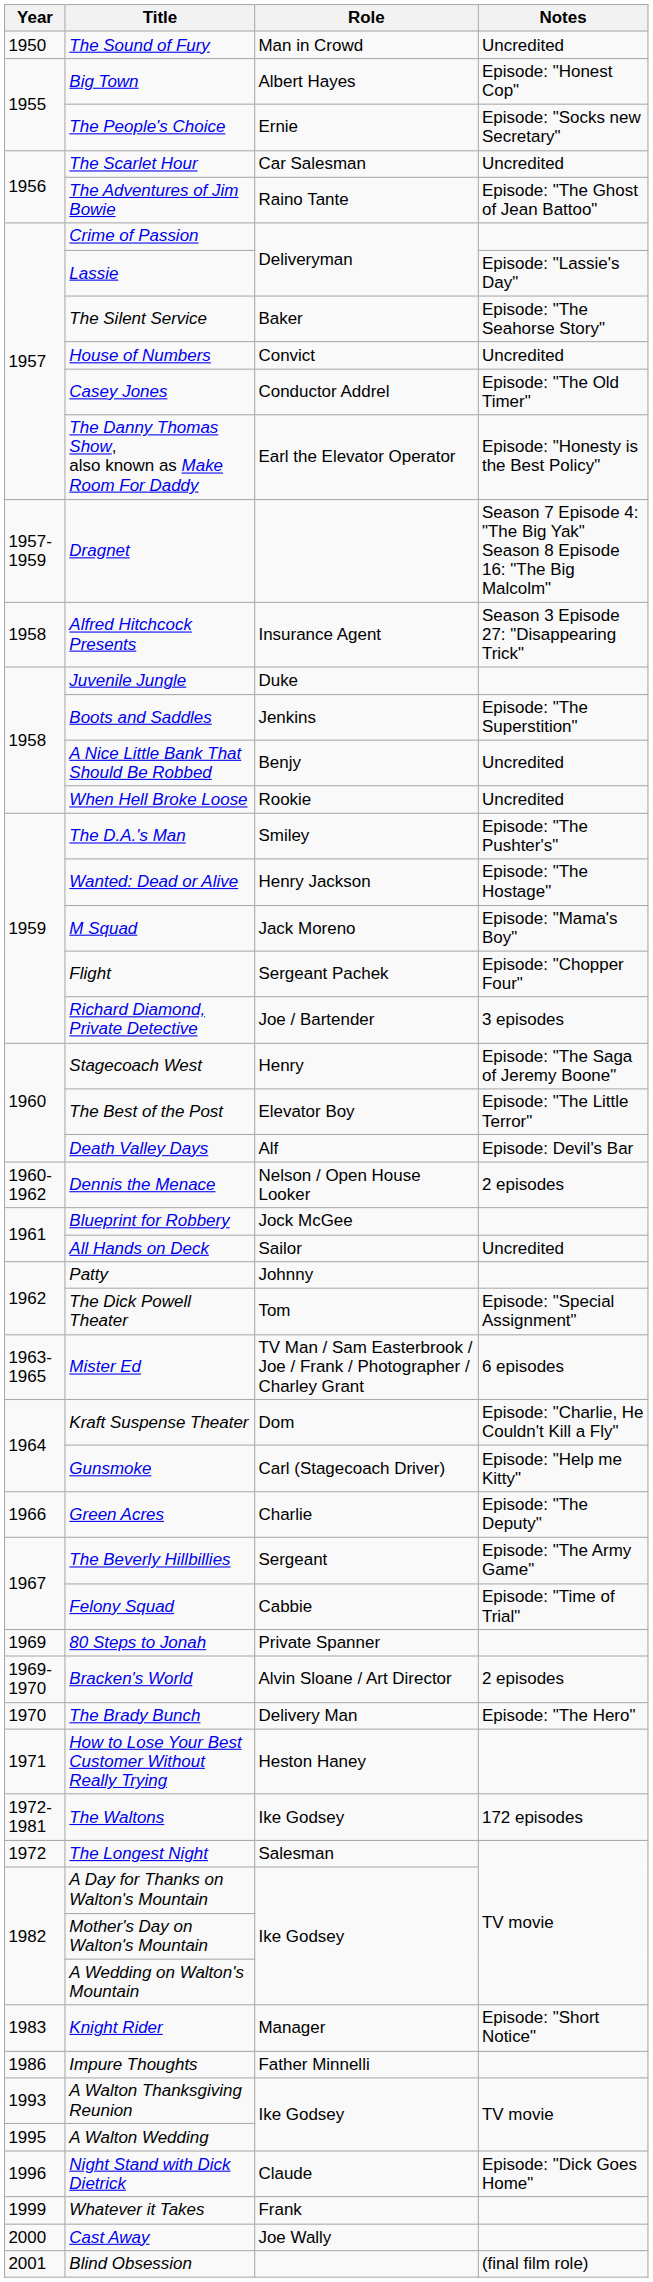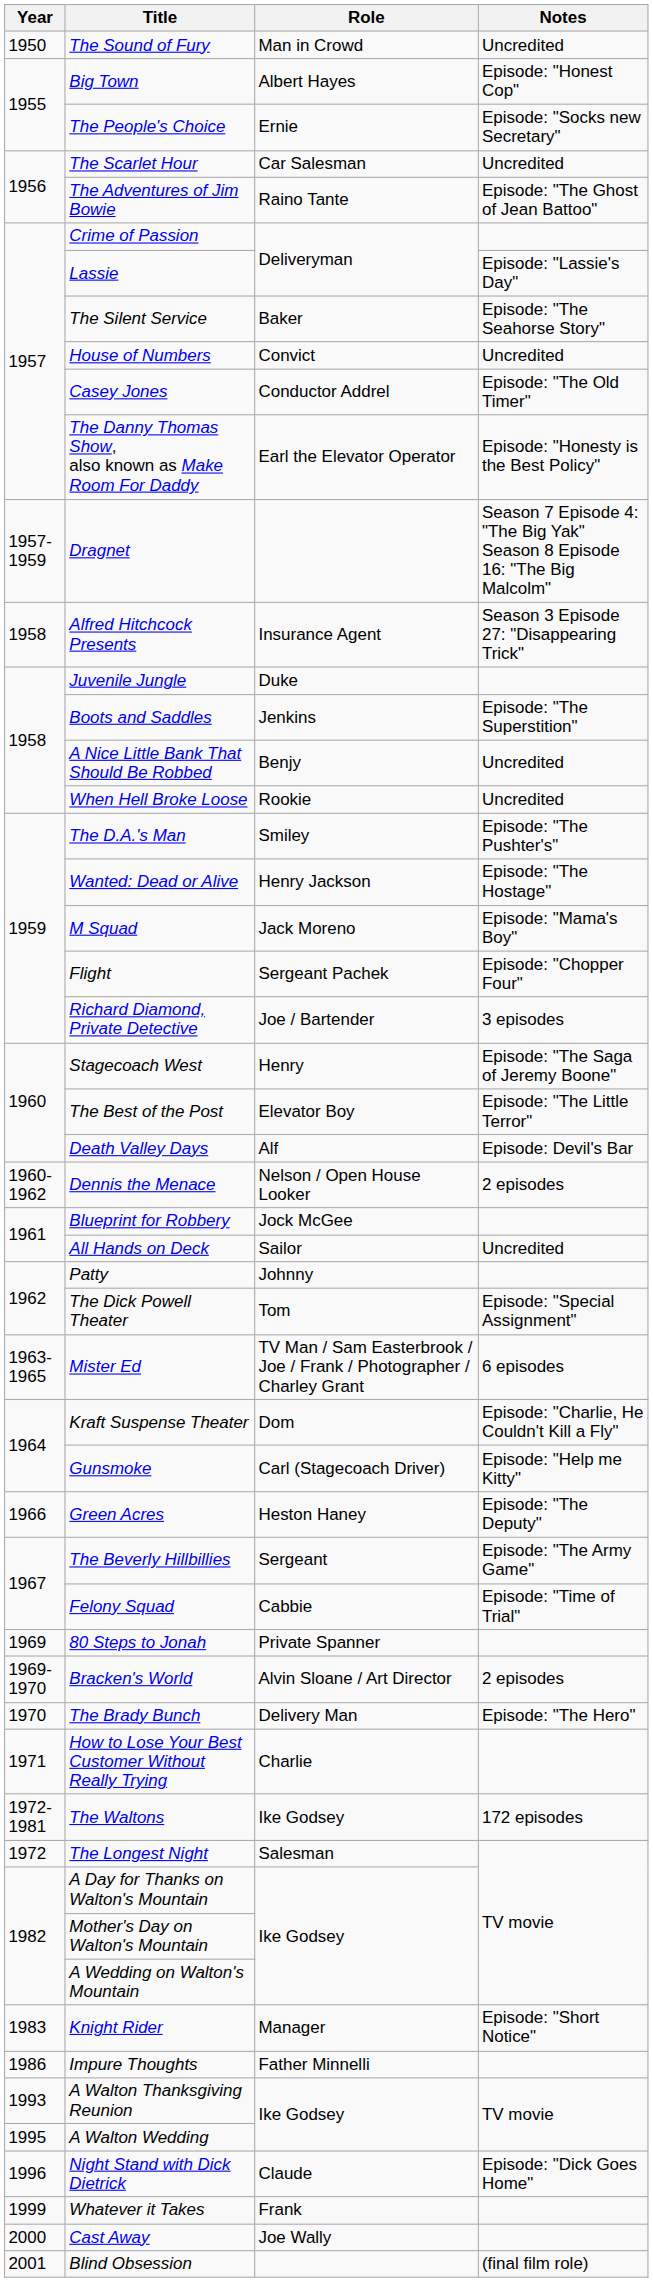 <table class="wikitable sortable">
 <tr>
 <th>Year</th>
 <th>Title</th>
 <th>Role</th>
 <th class="unsortable">Notes</th>
 </tr>
 <tr>
 <td>1950</td>
 <td><em><a href='#'>The Sound of Fury</a></em></td>
 <td>Man in Crowd</td>
 <td>Uncredited</td>
 </tr>
 <tr>
 <td rowspan=2>1955</td>
 <td><em><a href='#'>Big Town</a></em></td>
 <td>Albert Hayes</td>
 <td>Episode: "Honest Cop"</td>
 </tr>
 <tr>
 <td><em><a href='#'>The People's Choice</a></em></td>
 <td>Ernie</td>
 <td>Episode: "Socks new Secretary"</td>
 </tr>
 <tr>
 <td rowspan=2>1956</td>
 <td><em><a href='#'>The Scarlet Hour</a></em></td>
 <td>Car Salesman</td>
 <td>Uncredited</td>
 </tr>
 <tr>
 <td><em><a href='#'>The Adventures of Jim Bowie</a></em></td>
 <td>Raino Tante</td>
 <td>Episode: "The Ghost of Jean Battoo"</td>
 </tr>
 <tr>
 <td rowspan=6>1957</td>
 <td><em><a href='#'>Crime of Passion</a></em></td>
 <td rowspan=2>Deliveryman</td>
 <td></td>
 </tr>
 <tr>
 <td><em><a href='#'>Lassie</a></em></td>
 <td>Episode: "Lassie's Day"</td>
 </tr>
 <tr>
 <td><em>The Silent Service</em></td>
 <td>Baker</td>
 <td>Episode: "The Seahorse Story"</td>
 </tr>
 <tr>
 <td><em><a href='#'>House of Numbers</a></em></td>
 <td>Convict</td>
 <td>Uncredited</td>
 </tr>
 <tr>
 <td><em><a href='#'>Casey Jones</a></em></td>
 <td>Conductor Addrel</td>
 <td>Episode: "The Old Timer"</td>
 </tr>
 <tr>
 <td><em><a href='#'>The Danny Thomas Show</a></em>,<br> also known as <em><a href='#'>Make Room For Daddy</a></em></td>
 <td>Earl the Elevator Operator</td>
 <td>Episode: "Honesty is the Best Policy"</td>
 </tr>
 <tr>
 <td>1957-1959</td>
 <td><em><a href='#'>Dragnet</a></em></td>
 <td></td>
 <td>Season 7 Episode 4: "The Big Yak" <br> Season 8 Episode 16: "The Big Malcolm"</td>
 </tr>
 <tr>
 <td>1958</td>
 <td><em><a href='#'>Alfred Hitchcock Presents</a></em></td>
 <td>Insurance Agent</td>
 <td>Season 3 Episode 27: "Disappearing Trick"</td>
 </tr>
 <tr>
 <td rowspan=4>1958</td>
 <td><em><a href='#'>Juvenile Jungle</a></em></td>
 <td>Duke</td>
 <td></td>
 </tr>
 <tr>
 <td><em><a href='#'>Boots and Saddles</a></em></td>
 <td>Jenkins</td>
 <td>Episode: "The Superstition"</td>
 </tr>
 <tr>
 <td><em><a href='#'>A Nice Little Bank That Should Be Robbed</a></em></td>
 <td>Benjy</td>
 <td>Uncredited</td>
 </tr>
 <tr>
 <td><em><a href='#'>When Hell Broke Loose</a></em></td>
 <td>Rookie</td>
 <td>Uncredited</td>
 </tr>
 <tr>
 <td rowspan=5>1959</td>
 <td><em><a href='#'>The D.A.'s Man</a></em></td>
 <td>Smiley</td>
 <td>Episode: "The Pushter's"</td>
 </tr>
 <tr>
 <td><em><a href='#'>Wanted: Dead or Alive</a></em></td>
 <td>Henry Jackson</td>
 <td>Episode: "The Hostage"</td>
 </tr>
 <tr>
 <td><em><a href='#'>M Squad</a></em></td>
 <td>Jack Moreno</td>
 <td>Episode: "Mama's Boy"</td>
 </tr>
 <tr>
 <td><em>Flight</em></td>
 <td>Sergeant Pachek</td>
 <td>Episode: "Chopper Four"</td>
 </tr>
 <tr>
 <td><em><a href='#'>Richard Diamond, Private Detective</a></em></td>
 <td>Joe / Bartender</td>
 <td>3 episodes</td>
 </tr>
 <tr>
 <td rowspan=3>1960</td>
 <td><em>Stagecoach West</em></td>
 <td>Henry</td>
 <td>Episode: "The Saga of Jeremy Boone"</td>
 </tr>
 <tr>
 <td><em>The Best of the Post</em></td>
 <td>Elevator Boy</td>
 <td>Episode: "The Little Terror"</td>
 </tr>
 <tr>
 <td><em><a href='#'>Death Valley Days</a></em></td>
 <td>Alf</td>
 <td>Episode: Devil's Bar</td>
 </tr>
 <tr>
 <td>1960-1962</td>
 <td><em><a href='#'>Dennis the Menace</a></em></td>
 <td>Nelson / Open House Looker</td>
 <td>2 episodes</td>
 </tr>
 <tr>
 <td rowspan=2>1961</td>
 <td><em><a href='#'>Blueprint for Robbery</a></em></td>
 <td>Jock McGee</td>
 <td></td>
 </tr>
 <tr>
 <td><em><a href='#'>All Hands on Deck</a></em></td>
 <td>Sailor</td>
 <td>Uncredited</td>
 </tr>
 <tr>
 <td rowspan=2>1962</td>
 <td><em>Patty</em></td>
 <td>Johnny</td>
 <td></td>
 </tr>
 <tr>
 <td><em>The Dick Powell Theater</em></td>
 <td>Tom</td>
 <td>Episode: "Special Assignment"</td>
 </tr>
 <tr>
 <td>1963-1965</td>
 <td><em><a href='#'>Mister Ed</a></em></td>
 <td>TV Man / Sam Easterbrook / Joe / Frank / Photographer / Charley Grant</td>
 <td>6 episodes</td>
 </tr>
 <tr>
 <td rowspan=2>1964</td>
 <td><em>Kraft Suspense Theater</em></td>
 <td>Dom</td>
 <td>Episode: "Charlie, He Couldn't Kill a Fly"</td>
 </tr>
 <tr>
 <td><em><a href='#'>Gunsmoke</a></em></td>
 <td>Carl (Stagecoach Driver)</td>
 <td>Episode: "Help me Kitty"</td>
 </tr>
 <tr>
 <td>1966</td>
 <td><em><a href='#'>Green Acres</a></em></td>
-<td>Charlie</td>
+<td>Heston Haney</td>
 <td>Episode: "The Deputy"</td>
 </tr>
 <tr>
 <td rowspan=2>1967</td>
 <td><em><a href='#'>The Beverly Hillbillies</a></em></td>
 <td>Sergeant</td>
 <td>Episode: "The Army Game"</td>
 </tr>
 <tr>
 <td><em><a href='#'>Felony Squad</a></em></td>
 <td>Cabbie</td>
 <td>Episode: "Time of Trial"</td>
 </tr>
 <tr>
 <td>1969</td>
 <td><em><a href='#'>80 Steps to Jonah</a></em></td>
 <td>Private Spanner</td>
 <td></td>
 </tr>
 <tr>
 <td>1969-1970</td>
 <td><em><a href='#'>Bracken's World</a></em></td>
 <td>Alvin Sloane / Art Director</td>
 <td>2 episodes</td>
 </tr>
 <tr>
 <td>1970</td>
 <td><em><a href='#'>The Brady Bunch</a></em></td>
 <td>Delivery Man</td>
 <td>Episode: "The Hero"</td>
 </tr>
 <tr>
 <td>1971</td>
 <td><em><a href='#'>How to Lose Your Best Customer Without Really Trying</a></em></td>
-<td>Heston Haney</td>
+<td>Charlie</td>
 <td></td>
 </tr>
 <tr>
 <td>1972-1981</td>
 <td><em><a href='#'>The Waltons</a></em></td>
 <td>Ike Godsey</td>
 <td>172 episodes</td>
 </tr>
 <tr>
 <td>1972</td>
 <td><em><a href='#'>The Longest Night</a></em></td>
 <td>Salesman</td>
 <td rowspan=4>TV movie</td>
 </tr>
 <tr>
 <td rowspan=3>1982</td>
 <td><em>A Day for Thanks on Walton's Mountain</em></td>
 <td rowspan=3>Ike Godsey</td>
 </tr>
 <tr>
 <td><em>Mother's Day on Walton's Mountain</em></td>
 </tr>
 <tr>
 <td><em>A Wedding on Walton's Mountain</em></td>
 </tr>
 <tr>
 <td>1983</td>
 <td><em><a href='#'>Knight Rider</a></em></td>
 <td>Manager</td>
 <td>Episode: "Short Notice"</td>
 </tr>
 <tr>
 <td>1986</td>
 <td><em>Impure Thoughts</em></td>
 <td>Father Minnelli</td>
 <td></td>
 </tr>
 <tr>
 <td>1993</td>
 <td><em>A Walton Thanksgiving Reunion</em></td>
 <td rowspan=2>Ike Godsey</td>
 <td rowspan=2>TV movie</td>
 </tr>
 <tr>
 <td>1995</td>
 <td><em>A Walton Wedding</em></td>
 </tr>
 <tr>
 <td>1996</td>
 <td><em><a href='#'>Night Stand with Dick Dietrick</a></em></td>
 <td>Claude</td>
 <td>Episode: "Dick Goes Home"</td>
 </tr>
 <tr>
 <td>1999</td>
 <td><em>Whatever it Takes</em></td>
 <td>Frank</td>
 <td></td>
 </tr>
 <tr>
 <td>2000</td>
 <td><em><a href='#'>Cast Away</a></em></td>
 <td>Joe Wally</td>
 <td></td>
 </tr>
 <tr>
 <td>2001</td>
 <td><em>Blind Obsession</em></td>
 <td></td>
 <td>(final film role)</td>
 </tr>
 </table>
